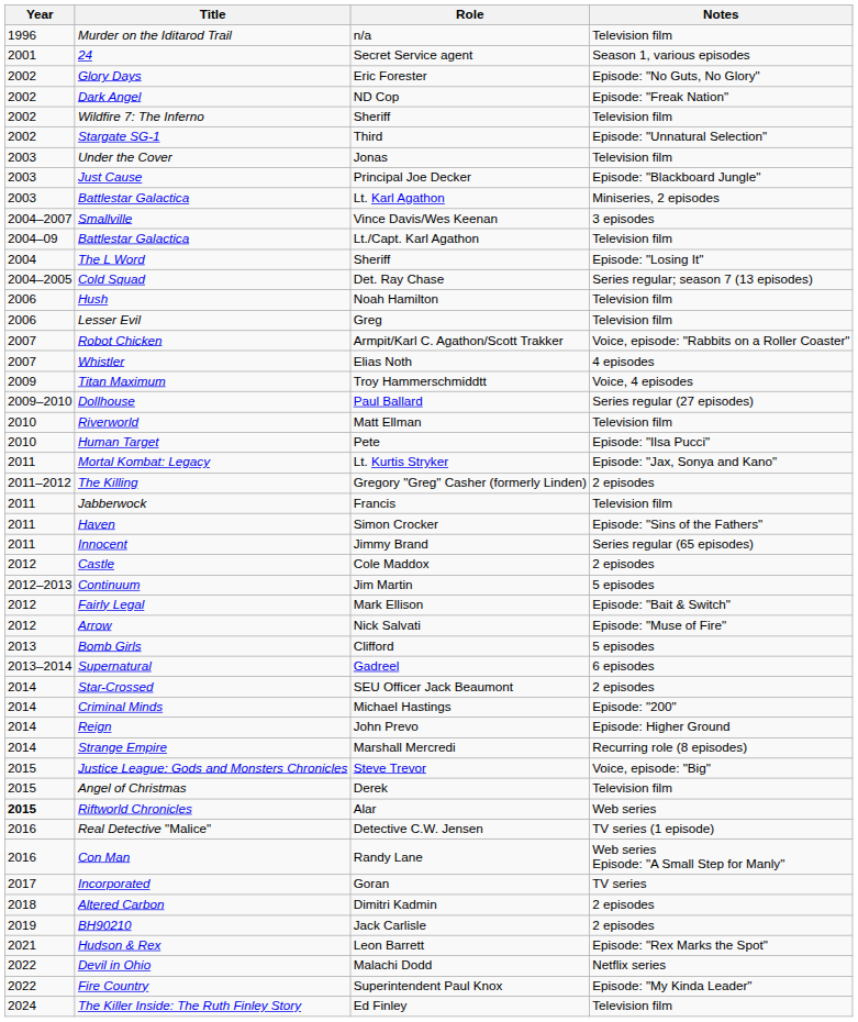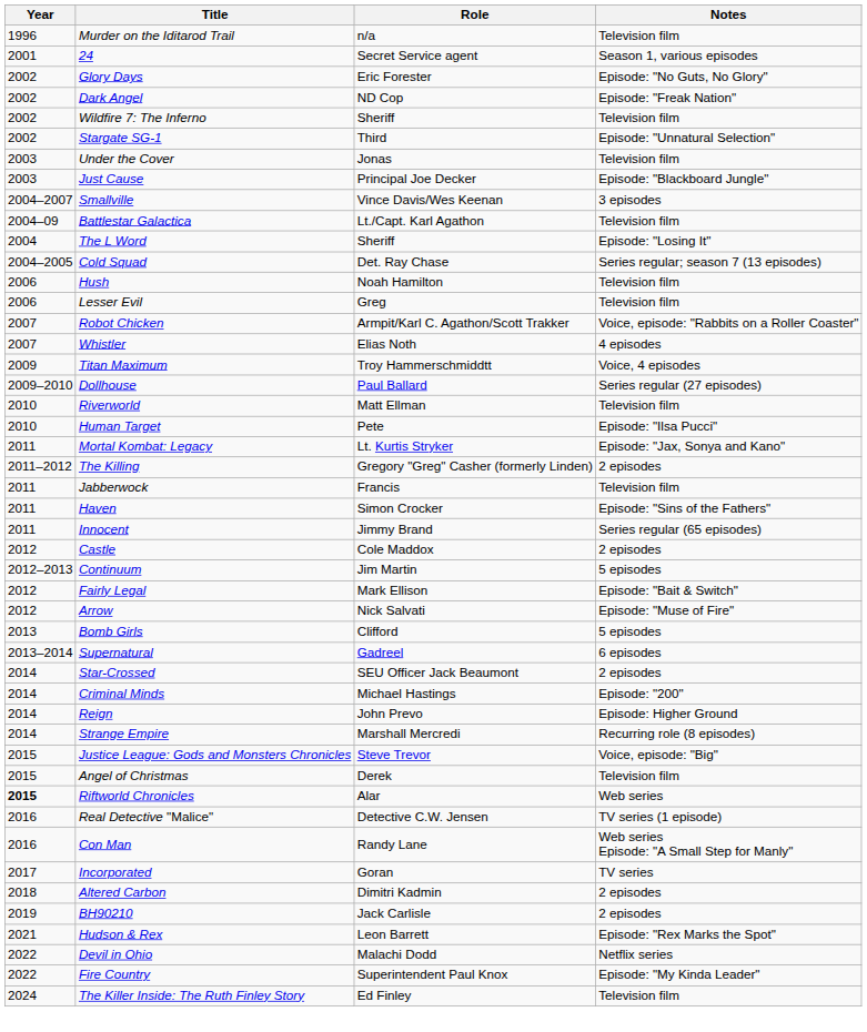 <table class="wikitable sortable">
 <tr style="background:#ccc; text-align:center;">
 <th>Year</th>
 <th>Title</th>
 <th>Role</th>
 <th class="unsortable">Notes</th>
 </tr>
 <tr>
 <td>1996</td>
 <td><em>Murder on the Iditarod Trail</em></td>
 <td>n/a</td>
 <td>Television film</td>
 </tr>
 <tr>
 <td>2001</td>
 <td><em><a href='#'>24</a></em></td>
 <td>Secret Service agent</td>
 <td>Season 1, various episodes</td>
 </tr>
 <tr>
 <td>2002</td>
 <td><em><a href='#'>Glory Days</a></em></td>
 <td>Eric Forester</td>
 <td>Episode: "No Guts, No Glory"</td>
 </tr>
 <tr>
 <td>2002</td>
 <td><em><a href='#'>Dark Angel</a></em></td>
 <td>ND Cop</td>
 <td>Episode: "Freak Nation"</td>
 </tr>
 <tr>
 <td>2002</td>
 <td><em>Wildfire 7: The Inferno</em></td>
 <td>Sheriff</td>
 <td>Television film</td>
 </tr>
 <tr>
 <td>2002</td>
 <td><em><a href='#'>Stargate SG-1</a></em></td>
 <td>Third</td>
 <td>Episode: "Unnatural Selection"</td>
 </tr>
 <tr>
 <td>2003</td>
 <td><em>Under the Cover</em></td>
 <td>Jonas</td>
 <td>Television film</td>
 </tr>
 <tr>
 <td>2003</td>
 <td><em><a href='#'>Just Cause</a></em></td>
 <td>Principal Joe Decker</td>
 <td>Episode: "Blackboard Jungle"</td>
-</tr>
-<tr>
-<td>2003</td>
-<td><em><a href='#'>Battlestar Galactica</a></em></td>
-<td>Lt. <a href='#'>Karl Agathon</a></td>
-<td>Miniseries, 2 episodes</td>
 </tr>
 <tr>
 <td>2004–2007</td>
 <td><em><a href='#'>Smallville</a></em></td>
 <td>Vince Davis/Wes Keenan</td>
 <td>3 episodes</td>
 </tr>
 <tr>
 <td>2004–09</td>
 <td><em><a href='#'>Battlestar Galactica</a></em></td>
 <td>Lt./Capt. Karl Agathon</td>
 <td>Television film</td>
 </tr>
 <tr>
 <td>2004</td>
 <td data-sort-value="L Word, The"><em><a href='#'>The L Word</a></em></td>
 <td>Sheriff</td>
 <td>Episode: "Losing It"</td>
 </tr>
 <tr>
 <td>2004–2005</td>
 <td><em><a href='#'>Cold Squad</a></em></td>
 <td>Det. Ray Chase</td>
 <td>Series regular; season 7 (13 episodes)</td>
 </tr>
 <tr>
 <td>2006</td>
 <td><em><a href='#'>Hush</a></em></td>
 <td>Noah Hamilton</td>
 <td>Television film</td>
 </tr>
 <tr>
 <td>2006</td>
 <td><em>Lesser Evil</em></td>
 <td>Greg</td>
 <td>Television film</td>
 </tr>
 <tr>
 <td>2007</td>
 <td><em><a href='#'>Robot Chicken</a></em></td>
 <td>Armpit/Karl C. Agathon/Scott Trakker</td>
 <td>Voice, episode: "Rabbits on a Roller Coaster"</td>
 </tr>
 <tr>
 <td>2007</td>
 <td><em><a href='#'>Whistler</a></em></td>
 <td>Elias Noth</td>
 <td>4 episodes</td>
 </tr>
 <tr>
 <td>2009</td>
 <td><em><a href='#'>Titan Maximum</a></em></td>
 <td>Troy Hammerschmiddtt</td>
 <td>Voice, 4 episodes</td>
 </tr>
 <tr>
 <td>2009–2010</td>
 <td><em><a href='#'>Dollhouse</a></em></td>
 <td><a href='#'>Paul Ballard</a></td>
 <td>Series regular (27 episodes)</td>
 </tr>
 <tr>
 <td>2010</td>
 <td><em><a href='#'>Riverworld</a></em></td>
 <td>Matt Ellman</td>
 <td>Television film</td>
 </tr>
 <tr>
 <td>2010</td>
 <td><em><a href='#'>Human Target</a></em></td>
 <td>Pete</td>
 <td>Episode: "Ilsa Pucci"</td>
 </tr>
 <tr>
 <td>2011</td>
 <td><em><a href='#'>Mortal Kombat: Legacy</a></em></td>
 <td>Lt. <a href='#'>Kurtis Stryker</a></td>
 <td>Episode: "Jax, Sonya and Kano"</td>
 </tr>
 <tr>
 <td>2011–2012</td>
 <td data-sort-value="Killing, The"><em><a href='#'>The Killing</a></em></td>
 <td>Gregory "Greg" Casher (formerly Linden)</td>
 <td>2 episodes</td>
 </tr>
 <tr>
 <td>2011</td>
 <td><em>Jabberwock</em></td>
 <td>Francis</td>
 <td>Television film</td>
 </tr>
 <tr>
 <td>2011</td>
 <td><em><a href='#'>Haven</a></em></td>
 <td>Simon Crocker</td>
 <td>Episode: "Sins of the Fathers"</td>
 </tr>
 <tr>
 <td>2011</td>
 <td><em><a href='#'>Innocent</a></em></td>
 <td>Jimmy Brand</td>
 <td>Series regular (65 episodes)</td>
 </tr>
 <tr>
 <td>2012</td>
 <td><em><a href='#'>Castle</a></em></td>
 <td>Cole Maddox</td>
 <td>2 episodes</td>
 </tr>
 <tr>
 <td>2012–2013</td>
 <td><em><a href='#'>Continuum</a></em></td>
 <td>Jim Martin</td>
 <td>5 episodes</td>
 </tr>
 <tr>
 <td>2012</td>
 <td><em><a href='#'>Fairly Legal</a></em></td>
 <td>Mark Ellison</td>
 <td>Episode: "Bait & Switch"</td>
 </tr>
 <tr>
 <td>2012</td>
 <td><em><a href='#'>Arrow</a></em></td>
 <td>Nick Salvati</td>
 <td>Episode: "Muse of Fire"</td>
 </tr>
 <tr>
 <td>2013</td>
 <td><em><a href='#'>Bomb Girls</a></em></td>
 <td>Clifford</td>
 <td>5 episodes</td>
 </tr>
 <tr>
 <td>2013–2014</td>
 <td><em><a href='#'>Supernatural</a></em></td>
 <td><a href='#'>Gadreel</a></td>
 <td>6 episodes</td>
 </tr>
 <tr>
 <td>2014</td>
 <td><em><a href='#'>Star-Crossed</a></em></td>
 <td>SEU Officer Jack Beaumont</td>
 <td>2 episodes</td>
 </tr>
 <tr>
 <td>2014</td>
 <td><em><a href='#'>Criminal Minds</a></em></td>
 <td>Michael Hastings</td>
 <td>Episode: "200"</td>
 </tr>
 <tr>
 <td>2014</td>
 <td><em><a href='#'>Reign</a></em></td>
 <td>John Prevo</td>
 <td>Episode: Higher Ground</td>
 </tr>
 <tr>
 <td>2014</td>
 <td><em><a href='#'>Strange Empire</a></em></td>
 <td>Marshall Mercredi</td>
 <td>Recurring role (8 episodes)</td>
 </tr>
 <tr>
 <td>2015</td>
 <td><em><a href='#'>Justice League: Gods and Monsters Chronicles</a></em></td>
 <td><a href='#'>Steve Trevor</a></td>
 <td>Voice, episode: "Big"</td>
 </tr>
 <tr>
 <td>2015</td>
 <td><em>Angel of Christmas</em></td>
 <td>Derek</td>
 <td>Television film</td>
 </tr>
 <tr>
 <td><strong>2015</strong></td>
 <td><em><a href='#'>Riftworld Chronicles</a></em></td>
 <td>Alar</td>
 <td>Web series</td>
 </tr>
 <tr>
 <td>2016</td>
 <td><em>Real Detective</em> "Malice"</td>
 <td>Detective C.W. Jensen</td>
 <td>TV series (1 episode)</td>
 </tr>
 <tr>
 <td>2016</td>
 <td><a href='#'><em>Con Man</em></a></td>
 <td>Randy Lane</td>
 <td>Web series<br>Episode: "A Small Step for Manly"</td>
 </tr>
 <tr>
 <td>2017</td>
 <td><a href='#'><em>Incorporated</em></a></td>
 <td>Goran</td>
 <td>TV series</td>
 </tr>
 <tr>
 <td>2018</td>
 <td><a href='#'><em>Altered Carbon</em></a></td>
 <td>Dimitri Kadmin</td>
 <td>2 episodes</td>
 </tr>
 <tr>
 <td>2019</td>
 <td><em><a href='#'>BH90210</a></em></td>
 <td>Jack Carlisle</td>
 <td>2 episodes</td>
 </tr>
 <tr>
 <td>2021</td>
 <td><em><a href='#'>Hudson & Rex</a></em></td>
 <td>Leon Barrett</td>
 <td>Episode: "Rex Marks the Spot"</td>
 </tr>
 <tr>
 <td>2022</td>
 <td><em><a href='#'>Devil in Ohio</a></em></td>
 <td>Malachi Dodd</td>
 <td>Netflix series</td>
 </tr>
 <tr>
 <td>2022</td>
 <td><em><a href='#'>Fire Country</a></em></td>
 <td>Superintendent Paul Knox</td>
 <td>Episode: "My Kinda Leader"</td>
 </tr>
 <tr>
 <td>2024</td>
 <td data-sort-value="Killer Inside: The Ruth Finley Story, The"><em><a href='#'>The Killer Inside: The Ruth Finley Story</a></em></td>
 <td>Ed Finley</td>
 <td>Television film</td>
 </tr>
 </table>
